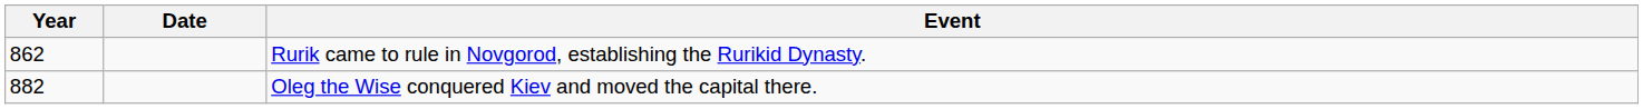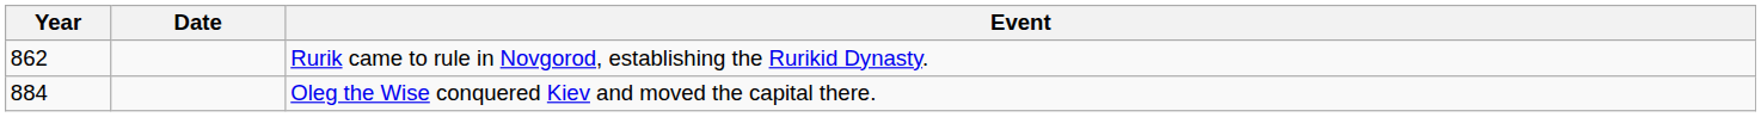 <table class="wikitable" width="100%">
 <tr>
 <th style="width:6%">Year</th>
 <th style="width:10%">Date</th>
 <th>Event</th>
 </tr>
 <tr>
 <td valign="top">862</td>
 <td></td>
 <td><a href='#'>Rurik</a> came to rule in <a href='#'>Novgorod</a>, establishing the <a href='#'>Rurikid Dynasty</a>.</td>
 </tr>
 <tr>
-<td>882</td>
+<td>884</td>
 <td></td>
 <td><a href='#'>Oleg the Wise</a> conquered <a href='#'>Kiev</a> and moved the capital there.</td>
 </tr>
 </table>
